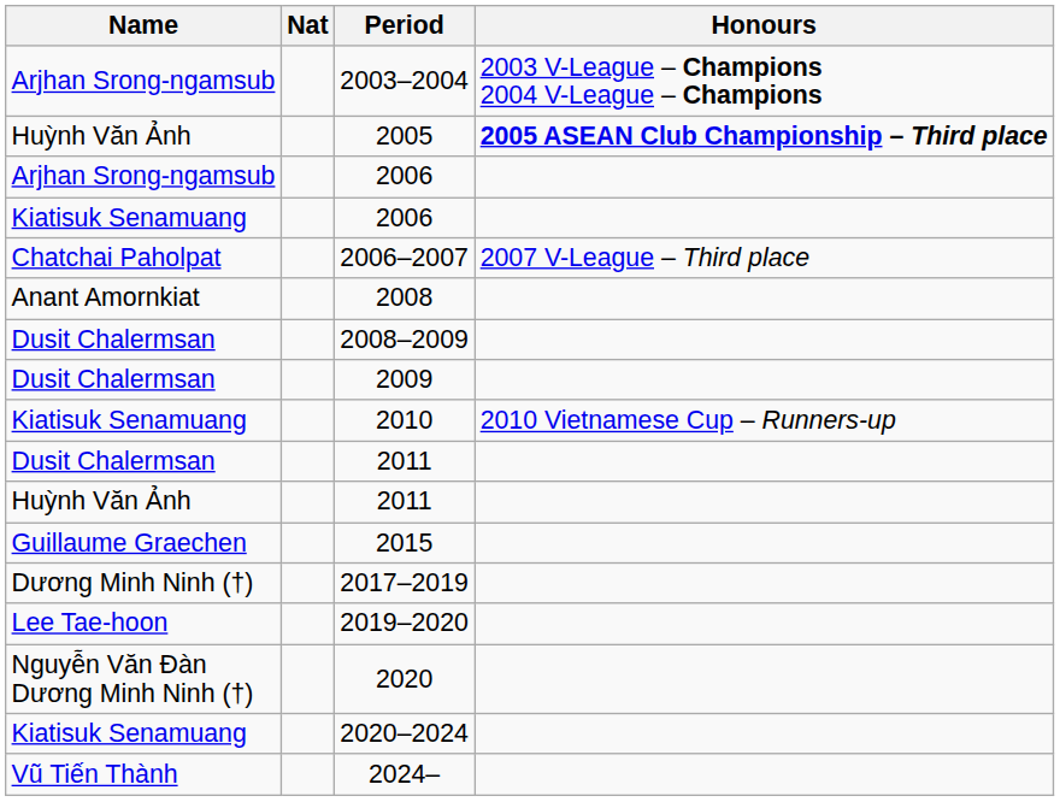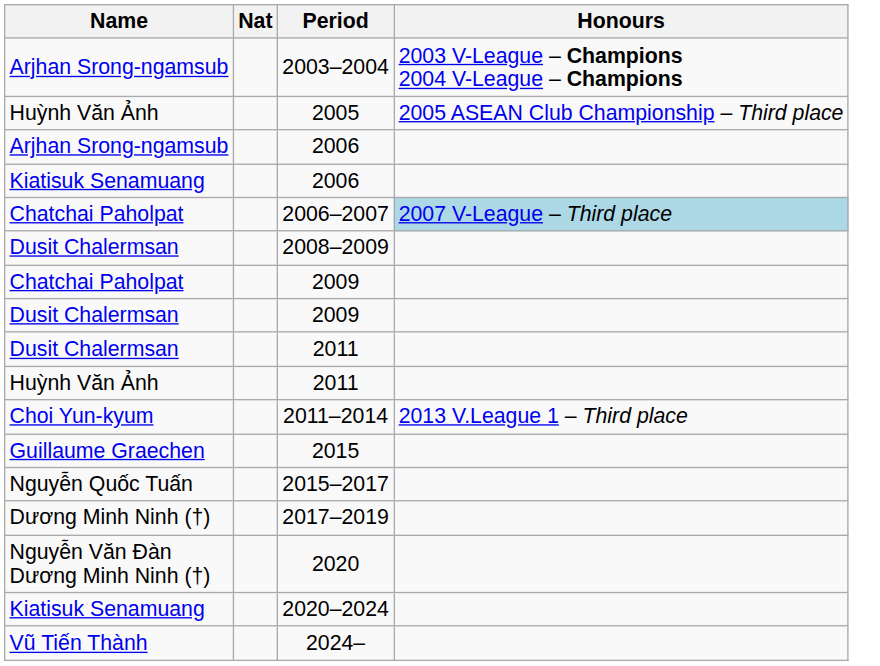 <table class="wikitable">
 <tr>
 <th>Name</th>
 <th>Nat</th>
 <th>Period</th>
 <th>Honours</th>
 </tr>
 <tr>
 <td><a href='#'>Arjhan Srong-ngamsub</a></td>
 <td style="text-align:center;"></td>
 <td style="text-align:center;">2003–2004</td>
 <td><a href='#'>2003 V-League</a> –  <strong>Champions</strong> <br> <a href='#'>2004 V-League</a> –  <strong>Champions</strong></td>
 </tr>
 <tr>
 <td>Huỳnh Văn Ảnh</td>
 <td style="text-align:center;"></td>
 <td style="text-align:center;">2005</td>
-<td><strong><a href='#'>2005 ASEAN Club Championship</a> –  <em>Third place</em></strong></td>
+<td><a href='#'>2005 ASEAN Club Championship</a> –  <em>Third place</em></td>
 </tr>
 <tr>
 <td><a href='#'>Arjhan Srong-ngamsub</a></td>
 <td style="text-align:center;"></td>
 <td style="text-align:center;">2006</td>
 <td></td>
 </tr>
 <tr>
 <td><a href='#'>Kiatisuk Senamuang</a></td>
 <td style="text-align:center;"></td>
 <td style="text-align:center;">2006</td>
 <td></td>
 </tr>
 <tr>
 <td><a href='#'>Chatchai Paholpat</a></td>
 <td style="text-align:center;"></td>
 <td style="text-align:center;">2006–2007</td>
-<td><a href='#'>2007 V-League</a> –  <em>Third place</em></td>
-</tr>
-<tr>
-<td>Anant Amornkiat</td>
-<td style="text-align:center;"></td>
-<td style="text-align:center;">2008</td>
-<td></td>
+<td style="background: lightblue;"><a href='#'>2007 V-League</a> –  <em>Third place</em></td>
 </tr>
 <tr>
 <td><a href='#'>Dusit Chalermsan</a></td>
 <td style="text-align:center;"></td>
 <td style="text-align:center;">2008–2009</td>
 <td></td>
 </tr>
 <tr>
-<td><a href='#'>Dusit Chalermsan</a></td>
+<td><a href='#'>Chatchai Paholpat</a></td>
 <td style="text-align:center;"></td>
 <td style="text-align:center;">2009</td>
 <td></td>
 </tr>
 <tr>
-<td><a href='#'>Kiatisuk Senamuang</a></td>
+<td><a href='#'>Dusit Chalermsan</a></td>
 <td style="text-align:center;"></td>
-<td style="text-align:center;">2010</td>
-<td><a href='#'>2010 Vietnamese Cup</a> –  <em>Runners-up</em></td>
+<td style="text-align:center;">2009</td>
+<td></td>
 </tr>
 <tr>
 <td><a href='#'>Dusit Chalermsan</a></td>
 <td style="text-align:center;"></td>
 <td style="text-align:center;">2011</td>
 <td></td>
 </tr>
 <tr>
 <td>Huỳnh Văn Ảnh</td>
 <td style="text-align:center;"></td>
 <td style="text-align:center;">2011</td>
 <td></td>
 </tr>
 <tr>
+<td><a href='#'>Choi Yun-kyum</a></td>
+<td style="text-align:center;"></td>
+<td style="text-align:center;">2011–2014</td>
+<td><a href='#'>2013 V.League 1</a> –  <em>Third place</em></td>
+</tr>
+<tr>
 <td><a href='#'>Guillaume Graechen</a></td>
 <td style="text-align:center;"></td>
 <td style="text-align:center;">2015</td>
 <td></td>
 </tr>
 <tr>
+<td>Nguyễn Quốc Tuấn</td>
+<td style="text-align:center;"></td>
+<td style="text-align:center;">2015–2017</td>
+<td></td>
+</tr>
+<tr>
 <td>Dương Minh Ninh (†)</td>
 <td style="text-align:center;"></td>
 <td style="text-align:center;">2017–2019</td>
-<td></td>
-</tr>
-<tr>
-<td><a href='#'>Lee Tae-hoon</a></td>
-<td style="text-align:center;"></td>
-<td style="text-align:center;">2019–2020</td>
 <td></td>
 </tr>
 <tr>
 <td>Nguyễn Văn Đàn <br> Dương Minh Ninh (†)</td>
 <td><br></td>
 <td style="text-align:center;">2020</td>
 <td></td>
 </tr>
 <tr>
 <td><a href='#'>Kiatisuk Senamuang</a></td>
 <td style="text-align:center;"></td>
 <td style="text-align:center;">2020–2024</td>
 <td></td>
 </tr>
 <tr>
 <td><a href='#'>Vũ Tiến Thành</a></td>
 <td style="text-align:center;"></td>
 <td style="text-align:center;">2024–</td>
 <td></td>
 </tr>
 </table>
